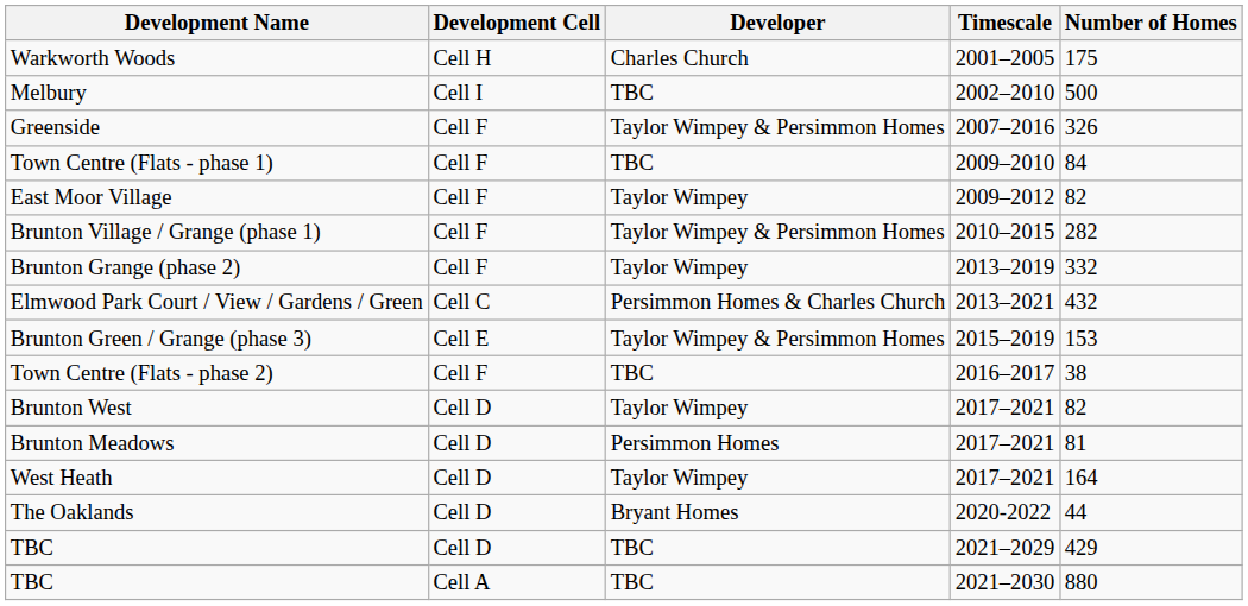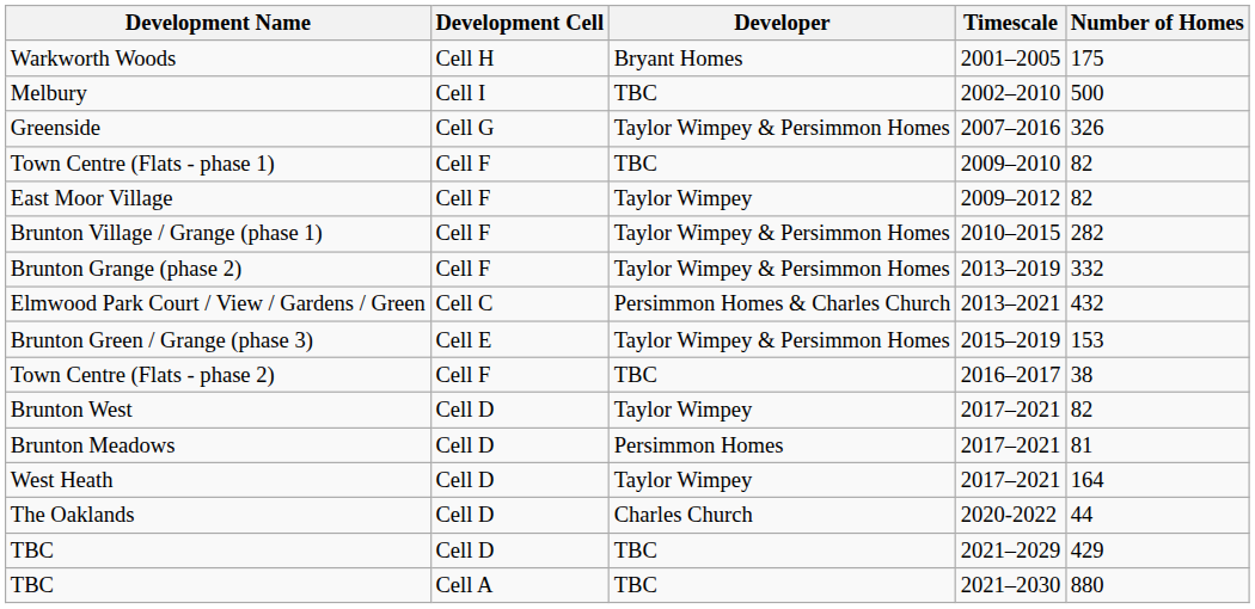 <table class="wikitable">
 <tr>
 <th>Development Name</th>
 <th>Development Cell</th>
 <th>Developer</th>
 <th>Timescale</th>
 <th>Number of Homes</th>
 </tr>
 <tr>
 <td>Warkworth Woods</td>
 <td>Cell H</td>
-<td>Charles Church</td>
+<td>Bryant Homes</td>
 <td>2001–2005</td>
 <td>175</td>
 </tr>
 <tr>
 <td>Melbury</td>
 <td>Cell I</td>
 <td>TBC</td>
 <td>2002–2010</td>
 <td>500</td>
 </tr>
 <tr>
 <td>Greenside</td>
-<td>Cell F</td>
+<td>Cell G</td>
 <td>Taylor Wimpey & Persimmon Homes</td>
 <td>2007–2016</td>
 <td>326</td>
 </tr>
 <tr>
 <td>Town Centre (Flats - phase 1)</td>
 <td>Cell F</td>
 <td>TBC</td>
 <td>2009–2010</td>
-<td>84</td>
+<td>82</td>
 </tr>
 <tr>
 <td>East Moor Village</td>
 <td>Cell F</td>
 <td>Taylor Wimpey</td>
 <td>2009–2012</td>
 <td>82</td>
 </tr>
 <tr>
 <td>Brunton Village / Grange (phase 1)</td>
 <td>Cell F</td>
 <td>Taylor Wimpey & Persimmon Homes</td>
 <td>2010–2015</td>
 <td>282</td>
 </tr>
 <tr>
 <td>Brunton Grange (phase 2)</td>
 <td>Cell F</td>
-<td>Taylor Wimpey</td>
+<td>Taylor Wimpey & Persimmon Homes</td>
 <td>2013–2019</td>
 <td>332</td>
 </tr>
 <tr>
 <td>Elmwood Park Court / View / Gardens / Green</td>
 <td>Cell C</td>
 <td>Persimmon Homes & Charles Church</td>
 <td>2013–2021</td>
 <td>432</td>
 </tr>
 <tr>
 <td>Brunton Green / Grange (phase 3)</td>
 <td>Cell E</td>
 <td>Taylor Wimpey & Persimmon Homes</td>
 <td>2015–2019</td>
 <td>153</td>
 </tr>
 <tr>
 <td>Town Centre (Flats - phase 2)</td>
 <td>Cell F</td>
 <td>TBC</td>
 <td>2016–2017</td>
 <td>38</td>
 </tr>
 <tr>
 <td>Brunton West</td>
 <td>Cell D</td>
 <td>Taylor Wimpey</td>
 <td>2017–2021</td>
 <td>82</td>
 </tr>
 <tr>
 <td>Brunton Meadows</td>
 <td>Cell D</td>
 <td>Persimmon Homes</td>
 <td>2017–2021</td>
 <td>81</td>
 </tr>
 <tr>
 <td>West Heath</td>
 <td>Cell D</td>
 <td>Taylor Wimpey</td>
 <td>2017–2021</td>
 <td>164</td>
 </tr>
 <tr>
 <td>The Oaklands</td>
 <td>Cell D</td>
-<td>Bryant Homes</td>
+<td>Charles Church</td>
 <td>2020-2022</td>
 <td>44</td>
 </tr>
 <tr>
 <td>TBC</td>
 <td>Cell D</td>
 <td>TBC</td>
 <td>2021–2029</td>
 <td>429</td>
 </tr>
 <tr>
 <td>TBC</td>
 <td>Cell A</td>
 <td>TBC</td>
 <td>2021–2030</td>
 <td>880</td>
 </tr>
 </table>
